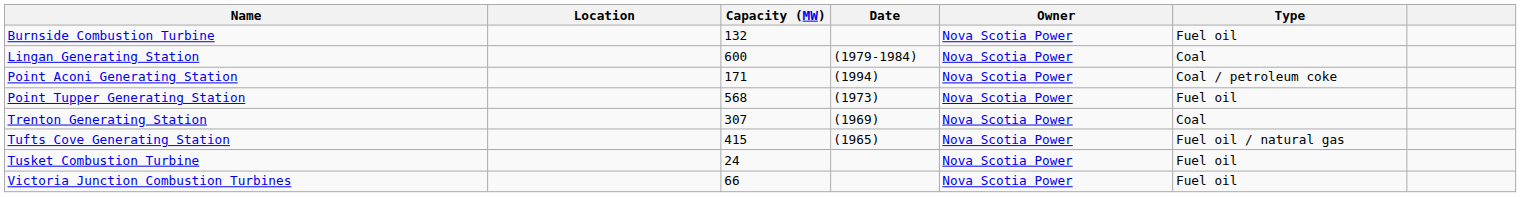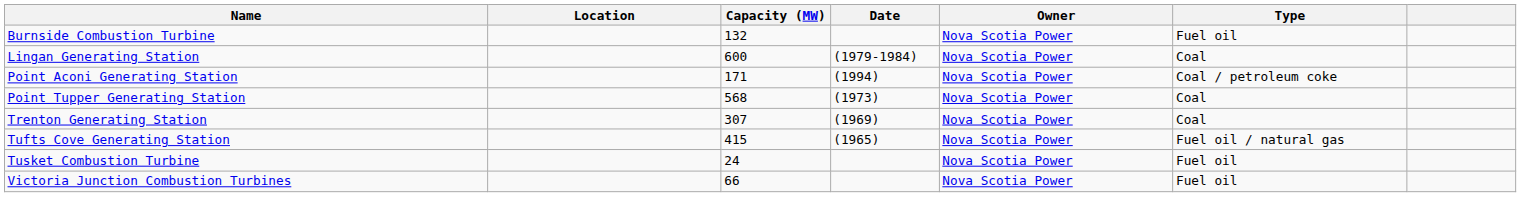 <table class="wikitable sortable">
 <tr>
 <th width="31%">Name</th>
 <th width="15%">Location</th>
 <th width="7%">Capacity (<a href='#'>MW</a>)</th>
 <th width="7%">Date</th>
 <th width="15%">Owner</th>
 <th width="15%">Type</th>
 <th width="7%"></th>
 </tr>
 <tr>
 <td><a href='#'>Burnside Combustion Turbine</a></td>
 <td></td>
 <td>132</td>
 <td></td>
 <td><a href='#'>Nova Scotia Power</a></td>
 <td>Fuel oil</td>
 <td></td>
 </tr>
 <tr>
 <td><a href='#'>Lingan Generating Station</a></td>
 <td></td>
 <td>600</td>
 <td>(1979-1984)</td>
 <td><a href='#'>Nova Scotia Power</a></td>
 <td>Coal</td>
 <td></td>
 </tr>
 <tr>
 <td><a href='#'>Point Aconi Generating Station</a></td>
 <td></td>
 <td>171</td>
 <td>(1994)</td>
 <td><a href='#'>Nova Scotia Power</a></td>
 <td>Coal / petroleum coke</td>
 <td></td>
 </tr>
 <tr>
 <td><a href='#'>Point Tupper Generating Station</a></td>
 <td></td>
 <td>568</td>
 <td>(1973)</td>
 <td><a href='#'>Nova Scotia Power</a></td>
-<td>Fuel oil</td>
+<td>Coal</td>
 <td></td>
 </tr>
 <tr>
 <td><a href='#'>Trenton Generating Station</a></td>
 <td></td>
 <td>307</td>
 <td>(1969)</td>
 <td><a href='#'>Nova Scotia Power</a></td>
 <td>Coal</td>
 <td></td>
 </tr>
 <tr>
 <td><a href='#'>Tufts Cove Generating Station</a></td>
 <td></td>
 <td>415</td>
 <td>(1965)</td>
 <td><a href='#'>Nova Scotia Power</a></td>
 <td>Fuel oil / natural gas</td>
 <td></td>
 </tr>
 <tr>
 <td><a href='#'>Tusket Combustion Turbine</a></td>
 <td></td>
 <td>24</td>
 <td></td>
 <td><a href='#'>Nova Scotia Power</a></td>
 <td>Fuel oil</td>
 <td></td>
 </tr>
 <tr>
 <td><a href='#'>Victoria Junction Combustion Turbines</a></td>
 <td></td>
 <td>66</td>
 <td></td>
 <td><a href='#'>Nova Scotia Power</a></td>
 <td>Fuel oil</td>
 <td></td>
 </tr>
 </table>
